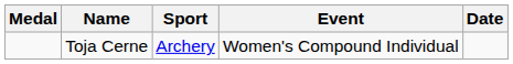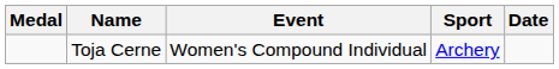 <table class="wikitable sortable" style="font-size: 95%;">
 <tr>
 <th>Medal</th>
 <th>Name</th>
+<th>Event</th>
 <th>Sport</th>
-<th>Event</th>
 <th>Date</th>
 </tr>
 <tr>
 <td></td>
 <td>Toja Cerne</td>
+<td>Women's Compound Individual</td>
 <td><a href='#'>Archery</a></td>
-<td>Women's Compound Individual</td>
 <td></td>
 </tr>
 </table>
